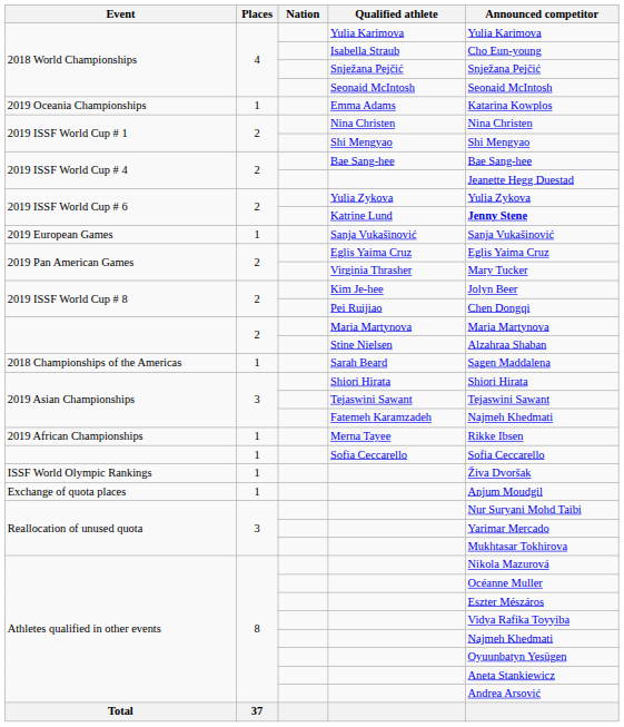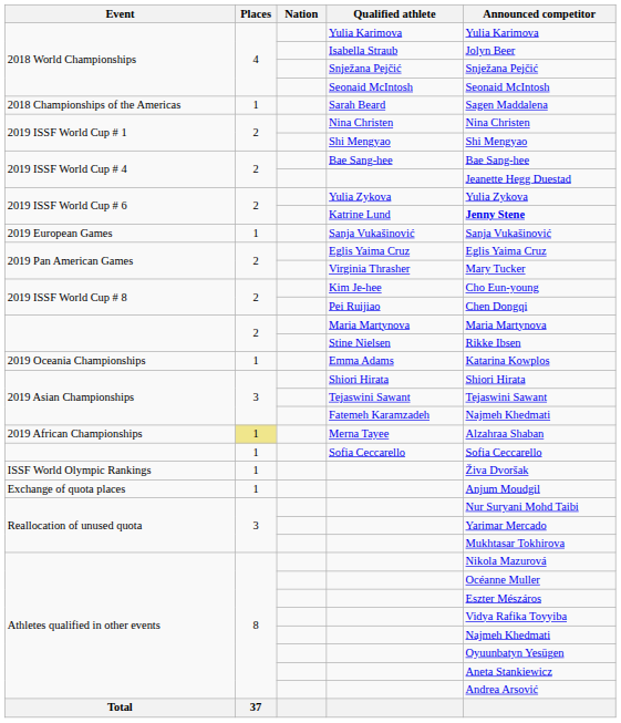 <table class=wikitable style="text-align:left" width=850>
 <tr>
 <th>Event</th>
 <th width=50>Places</th>
 <th>Nation</th>
 <th>Qualified athlete</th>
 <th>Announced competitor</th>
 </tr>
 <tr>
 <td rowspan="4">2018 World Championships</td>
 <td rowspan=4 align=center>4</td>
 <td></td>
 <td><a href='#'>Yulia Karimova</a></td>
 <td><a href='#'>Yulia Karimova</a></td>
 </tr>
 <tr>
 <td></td>
 <td><a href='#'>Isabella Straub</a></td>
-<td><a href='#'>Cho Eun-young</a></td>
+<td><a href='#'>Jolyn Beer</a></td>
 </tr>
 <tr>
 <td></td>
 <td><a href='#'>Snježana Pejčić</a></td>
 <td><a href='#'>Snježana Pejčić</a></td>
 </tr>
 <tr>
 <td></td>
 <td><a href='#'>Seonaid McIntosh</a></td>
 <td><a href='#'>Seonaid McIntosh</a></td>
 </tr>
 <tr>
-<td>2019 Oceania Championships</td>
+<td>2018 Championships of the Americas</td>
 <td align=center>1</td>
 <td></td>
-<td><a href='#'>Emma Adams</a></td>
-<td><a href='#'>Katarina Kowplos</a></td>
+<td><a href='#'>Sarah Beard</a></td>
+<td><a href='#'>Sagen Maddalena</a></td>
 </tr>
 <tr>
 <td rowspan="2">2019 ISSF World Cup # 1</td>
 <td rowspan=2 align=center>2</td>
 <td></td>
 <td><a href='#'>Nina Christen</a></td>
 <td><a href='#'>Nina Christen</a></td>
 </tr>
 <tr>
 <td></td>
 <td><a href='#'>Shi Mengyao</a></td>
 <td><a href='#'>Shi Mengyao</a></td>
 </tr>
 <tr>
 <td rowspan="2">2019 ISSF World Cup # 4</td>
 <td rowspan=2 align=center>2</td>
 <td></td>
 <td><a href='#'>Bae Sang-hee</a></td>
 <td><a href='#'>Bae Sang-hee</a></td>
 </tr>
 <tr>
 <td></td>
 <td></td>
 <td><a href='#'>Jeanette Hegg Duestad</a></td>
 </tr>
 <tr>
 <td rowspan="2">2019 ISSF World Cup # 6</td>
 <td rowspan=2 align=center>2</td>
 <td></td>
 <td><a href='#'>Yulia Zykova</a></td>
 <td><a href='#'>Yulia Zykova</a></td>
 </tr>
 <tr>
 <td></td>
 <td><a href='#'>Katrine Lund</a></td>
 <td><strong><a href='#'>Jenny Stene</a></strong></td>
 </tr>
 <tr>
 <td>2019 European Games</td>
 <td align=center>1</td>
 <td></td>
 <td><a href='#'>Sanja Vukašinović</a></td>
 <td><a href='#'>Sanja Vukašinović</a></td>
 </tr>
 <tr>
 <td rowspan="2">2019 Pan American Games</td>
 <td rowspan=2 align=center>2</td>
 <td></td>
 <td><a href='#'>Eglis Yaima Cruz</a></td>
 <td><a href='#'>Eglis Yaima Cruz</a></td>
 </tr>
 <tr>
 <td></td>
 <td><a href='#'>Virginia Thrasher</a></td>
 <td><a href='#'>Mary Tucker</a></td>
 </tr>
 <tr>
 <td rowspan="2">2019 ISSF World Cup # 8</td>
 <td rowspan=2 align=center>2</td>
 <td></td>
 <td><a href='#'>Kim Je-hee</a></td>
-<td><a href='#'>Jolyn Beer</a></td>
+<td><a href='#'>Cho Eun-young</a></td>
 </tr>
 <tr>
 <td></td>
 <td><a href='#'>Pei Ruijiao</a></td>
 <td><a href='#'>Chen Dongqi</a></td>
 </tr>
 <tr>
 <td rowspan="2"></td>
 <td rowspan=2 align=center>2</td>
 <td></td>
 <td><a href='#'>Maria Martynova</a></td>
 <td><a href='#'>Maria Martynova</a></td>
 </tr>
 <tr>
 <td></td>
 <td><a href='#'>Stine Nielsen</a></td>
-<td><a href='#'>Alzahraa Shaban</a></td>
+<td><a href='#'>Rikke Ibsen</a></td>
 </tr>
 <tr>
-<td>2018 Championships of the Americas</td>
+<td>2019 Oceania Championships</td>
 <td align=center>1</td>
 <td></td>
-<td><a href='#'>Sarah Beard</a></td>
-<td><a href='#'>Sagen Maddalena</a></td>
+<td><a href='#'>Emma Adams</a></td>
+<td><a href='#'>Katarina Kowplos</a></td>
 </tr>
 <tr>
 <td rowspan=3>2019 Asian Championships</td>
 <td rowspan=3 align=center>3</td>
 <td></td>
 <td><a href='#'>Shiori Hirata</a></td>
 <td><a href='#'>Shiori Hirata</a></td>
 </tr>
 <tr>
 <td></td>
 <td><a href='#'>Tejaswini Sawant</a></td>
 <td><a href='#'>Tejaswini Sawant</a></td>
 </tr>
 <tr>
 <td></td>
 <td><a href='#'>Fatemeh Karamzadeh</a></td>
 <td><a href='#'>Najmeh Khedmati</a></td>
 </tr>
 <tr>
 <td>2019 African Championships</td>
-<td align=center>1</td>
+<td align=center style="background: khaki;">1</td>
 <td></td>
 <td><a href='#'>Merna Tayee</a></td>
-<td><a href='#'>Rikke Ibsen</a></td>
+<td><a href='#'>Alzahraa Shaban</a></td>
 </tr>
 <tr>
 <td></td>
 <td align=center>1</td>
 <td></td>
 <td><a href='#'>Sofia Ceccarello</a></td>
 <td><a href='#'>Sofia Ceccarello</a></td>
 </tr>
 <tr>
 <td>ISSF World Olympic Rankings</td>
 <td align=center>1</td>
 <td></td>
 <td></td>
 <td><a href='#'>Živa Dvoršak</a></td>
 </tr>
 <tr>
 <td>Exchange of quota places</td>
 <td align=center>1</td>
 <td></td>
 <td></td>
 <td><a href='#'>Anjum Moudgil</a></td>
 </tr>
 <tr>
 <td rowspan=3>Reallocation of unused quota</td>
 <td rowspan=3 align=center>3</td>
 <td></td>
 <td></td>
 <td><a href='#'>Nur Suryani Mohd Taibi</a></td>
 </tr>
 <tr>
 <td></td>
 <td></td>
 <td><a href='#'>Yarimar Mercado</a></td>
 </tr>
 <tr>
 <td></td>
 <td></td>
 <td><a href='#'>Mukhtasar Tokhirova</a></td>
 </tr>
 <tr>
 <td rowspan=8>Athletes qualified in other events</td>
 <td rowspan=8 align=center>8</td>
 <td></td>
 <td></td>
 <td><a href='#'>Nikola Mazurová</a></td>
 </tr>
 <tr>
 <td></td>
 <td></td>
 <td><a href='#'>Océanne Muller</a></td>
 </tr>
 <tr>
 <td></td>
 <td></td>
 <td><a href='#'>Eszter Mészáros</a></td>
 </tr>
 <tr>
 <td></td>
 <td></td>
 <td><a href='#'>Vidya Rafika Toyyiba</a></td>
 </tr>
 <tr>
 <td></td>
 <td></td>
 <td><a href='#'>Najmeh Khedmati</a></td>
 </tr>
 <tr>
 <td></td>
 <td></td>
 <td><a href='#'>Oyuunbatyn Yesügen</a></td>
 </tr>
 <tr>
 <td></td>
 <td></td>
 <td><a href='#'>Aneta Stankiewicz</a></td>
 </tr>
 <tr>
 <td></td>
 <td></td>
 <td><a href='#'>Andrea Arsović</a></td>
 </tr>
 <tr>
 <th>Total</th>
 <th>37</th>
 <th></th>
 <th></th>
 <th></th>
 </tr>
 </table>
